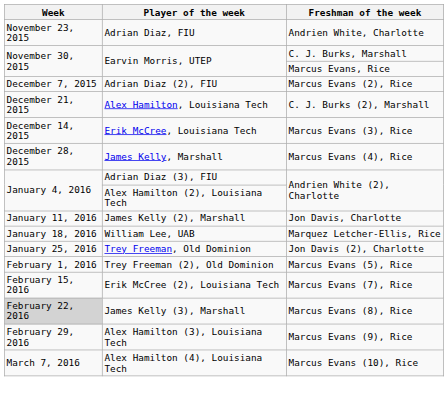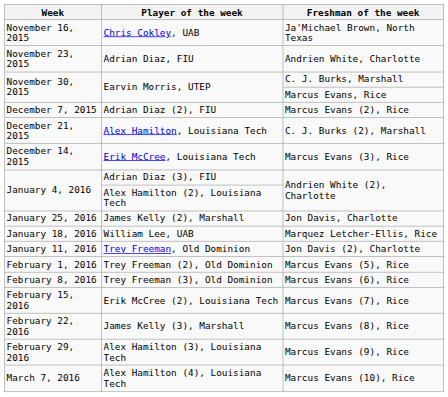 <table class="wikitable" border="1">
 <tr>
 <th>Week</th>
 <th>Player of the week</th>
 <th>Freshman of the week</th>
+</tr>
+<tr>
+<td>November 16, 2015</td>
+<td><a href='#'>Chris Cokley</a>, UAB</td>
+<td>Ja'Michael Brown, North Texas</td>
 </tr>
 <tr>
 <td>November 23, 2015</td>
 <td>Adrian Diaz, FIU</td>
 <td>Andrien White, Charlotte</td>
 </tr>
 <tr>
 <td rowspan=2 valign=middle>November 30, 2015</td>
 <td rowspan=2 valign=middle>Earvin Morris, UTEP</td>
 <td>C. J. Burks, Marshall</td>
 </tr>
 <tr>
 <td>Marcus Evans, Rice</td>
 </tr>
 <tr>
 <td>December 7, 2015</td>
 <td>Adrian Diaz (2), FIU</td>
 <td>Marcus Evans (2), Rice</td>
 </tr>
 <tr>
 <td>December 21, 2015</td>
 <td><a href='#'>Alex Hamilton</a>, Louisiana Tech</td>
 <td>C. J. Burks (2), Marshall</td>
 </tr>
 <tr>
 <td>December 14, 2015</td>
 <td><a href='#'>Erik McCree</a>, Louisiana Tech</td>
 <td>Marcus Evans (3), Rice</td>
 </tr>
 <tr>
-<td>December 28, 2015</td>
-<td><a href='#'>James Kelly</a>, Marshall</td>
-<td>Marcus Evans (4), Rice</td>
-</tr>
-<tr>
 <td rowspan=2 valign=middle>January 4, 2016</td>
 <td>Adrian Diaz (3), FIU</td>
 <td rowspan=2 valign=middle>Andrien White (2), Charlotte</td>
 </tr>
 <tr>
 <td>Alex Hamilton (2), Louisiana Tech</td>
 </tr>
 <tr>
-<td>January 11, 2016</td>
+<td>January 25, 2016</td>
 <td>James Kelly (2), Marshall</td>
 <td>Jon Davis, Charlotte</td>
 </tr>
 <tr>
 <td>January 18, 2016</td>
 <td>William Lee, UAB</td>
 <td>Marquez Letcher-Ellis, Rice</td>
 </tr>
 <tr>
-<td>January 25, 2016</td>
+<td>January 11, 2016</td>
 <td><a href='#'>Trey Freeman</a>, Old Dominion</td>
 <td>Jon Davis (2), Charlotte</td>
 </tr>
 <tr>
 <td>February 1, 2016</td>
 <td>Trey Freeman (2), Old Dominion</td>
 <td>Marcus Evans (5), Rice</td>
 </tr>
 <tr>
+<td>February 8, 2016</td>
+<td>Trey Freeman (3), Old Dominion</td>
+<td>Marcus Evans (6), Rice</td>
+</tr>
+<tr>
 <td>February 15, 2016</td>
 <td>Erik McCree (2), Louisiana Tech</td>
 <td>Marcus Evans (7), Rice</td>
 </tr>
 <tr>
-<td style="background: lightgrey;">February 22, 2016</td>
+<td>February 22, 2016</td>
 <td>James Kelly (3), Marshall</td>
 <td>Marcus Evans (8), Rice</td>
 </tr>
 <tr>
 <td>February 29, 2016</td>
 <td>Alex Hamilton (3), Louisiana Tech</td>
 <td>Marcus Evans (9), Rice</td>
 </tr>
 <tr>
 <td>March 7, 2016</td>
 <td>Alex Hamilton (4), Louisiana Tech</td>
 <td>Marcus Evans (10), Rice</td>
 </tr>
 </table>
